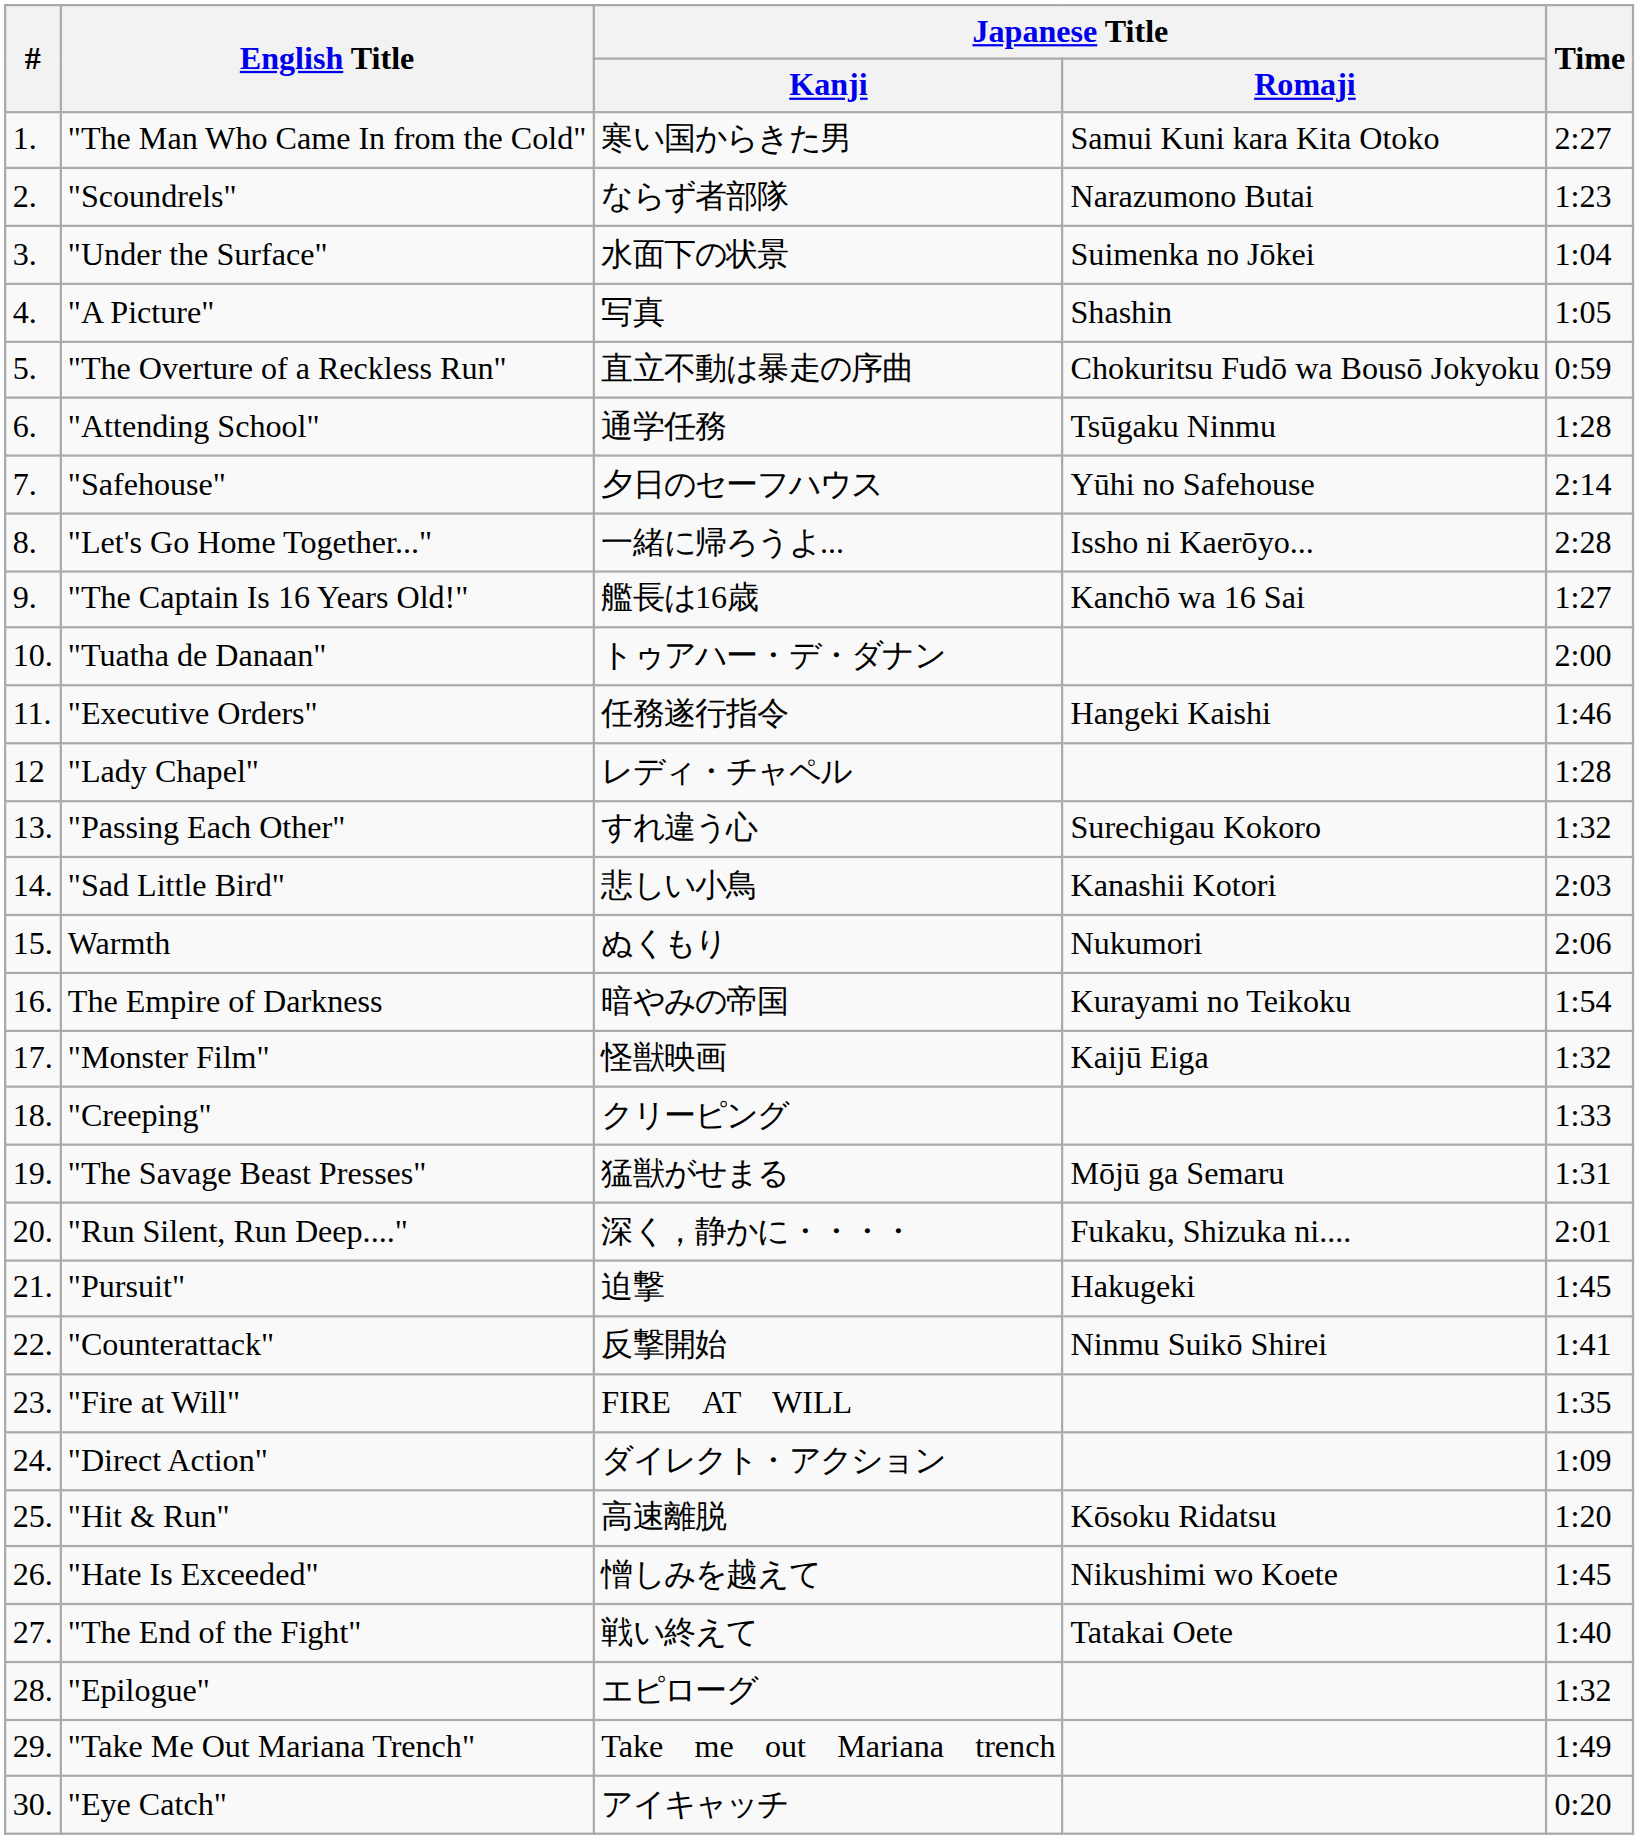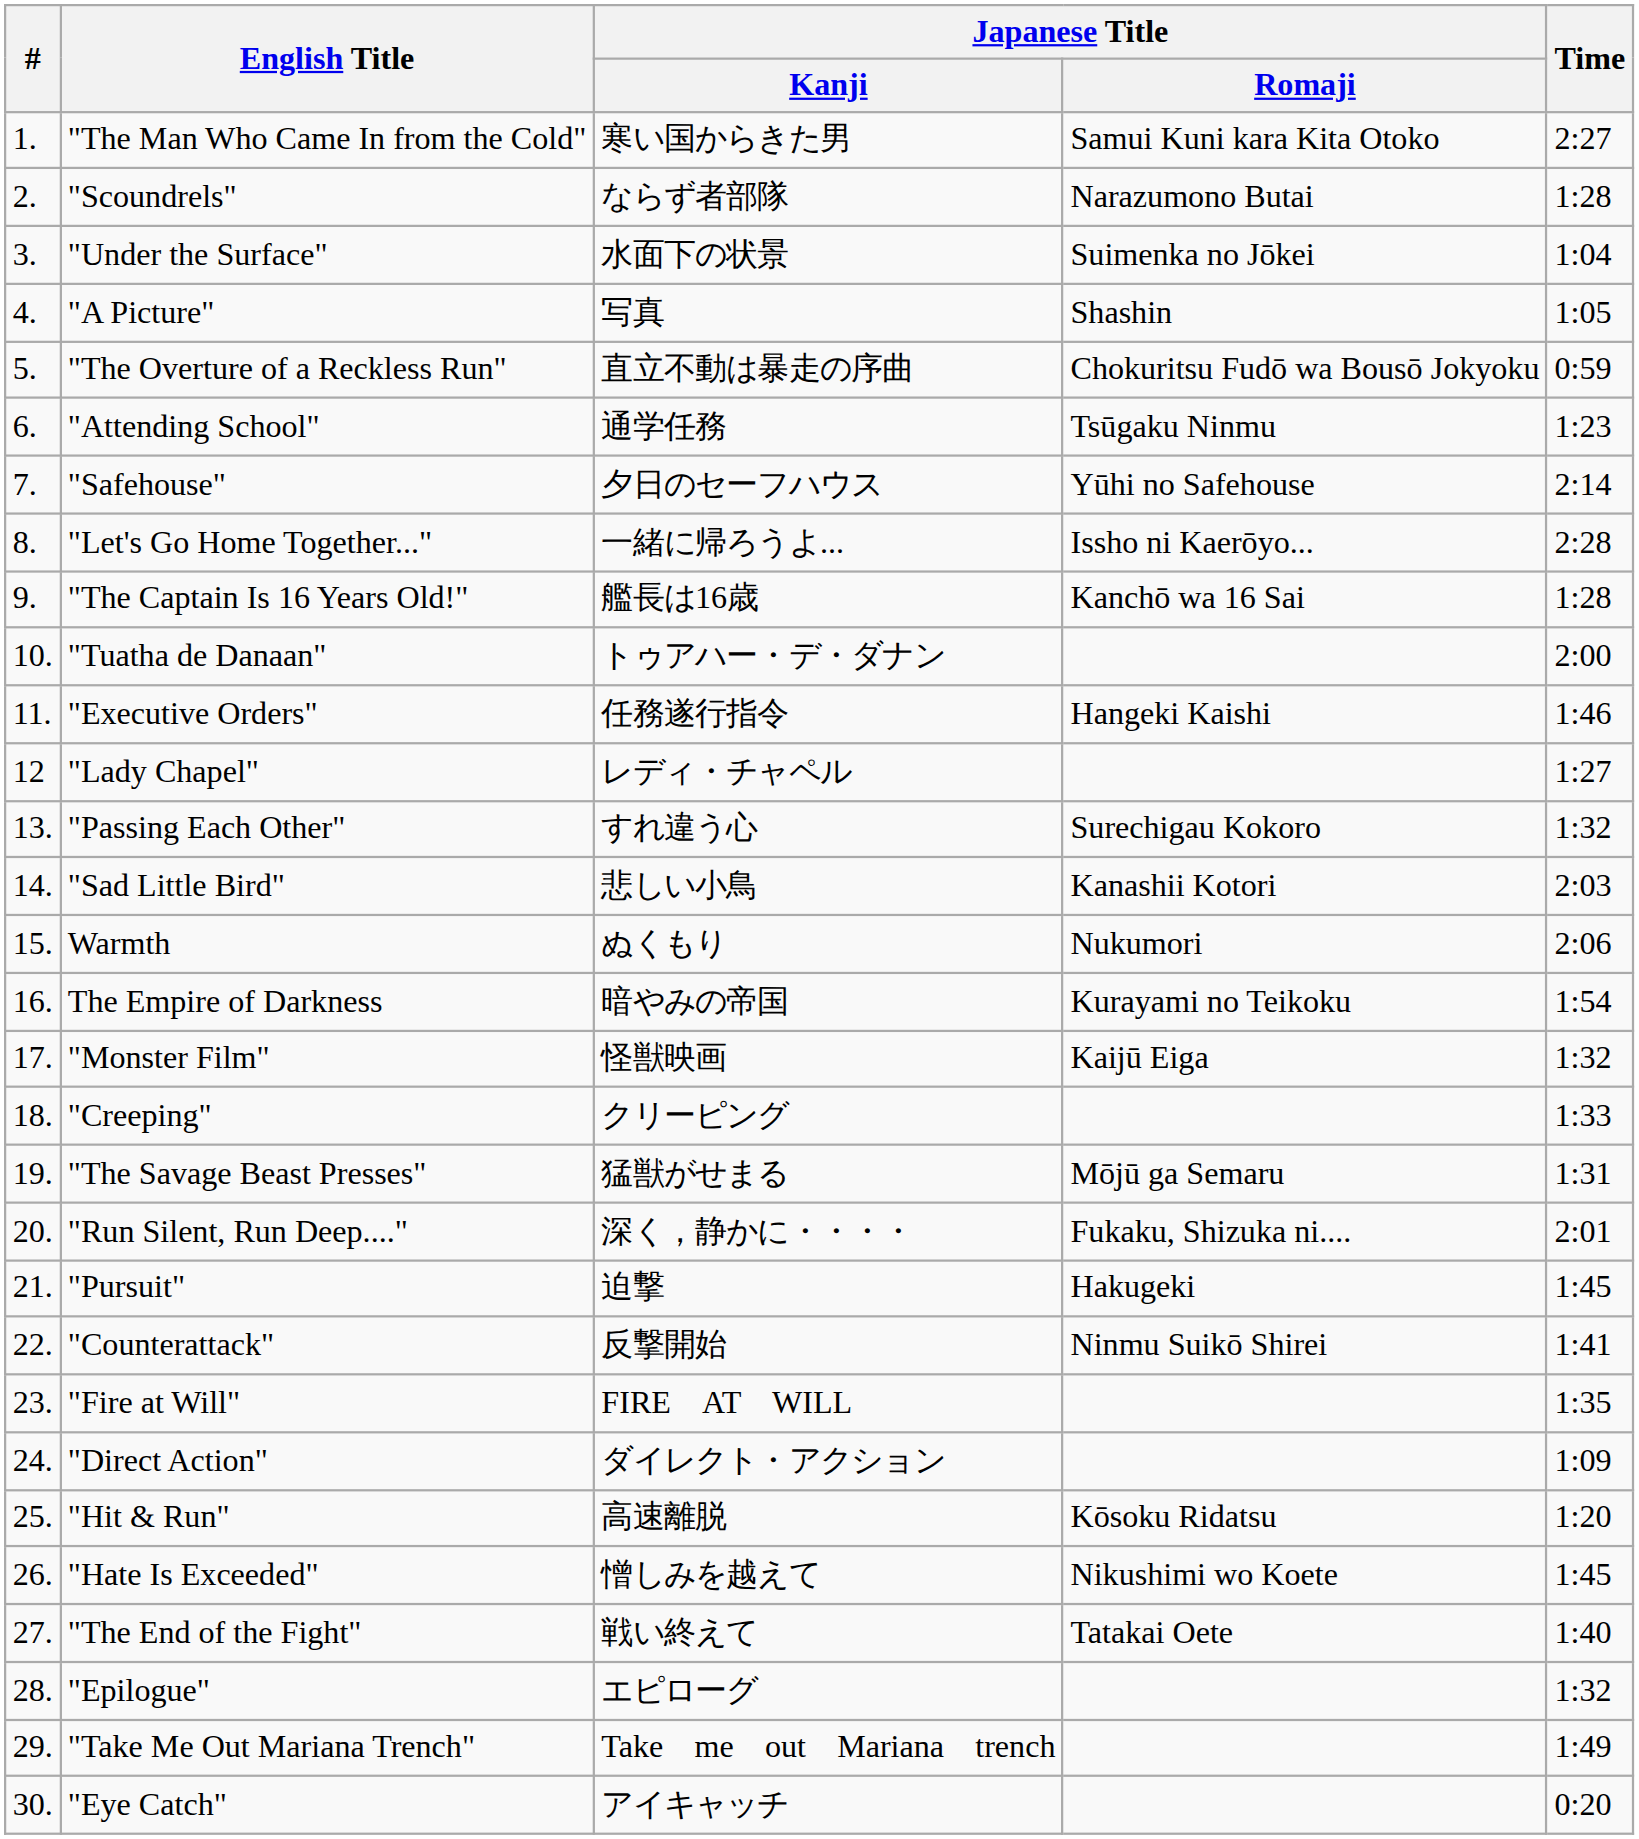 <table class="wikitable" style="font-size:0.9em">
 <tr>
 <th rowspan="2">#</th>
 <th rowspan="2"><a href='#'>English</a> Title</th>
 <th colspan="2"><a href='#'>Japanese</a> Title</th>
 <th rowspan="2">Time</th>
 </tr>
 <tr>
 <th><a href='#'>Kanji</a></th>
 <th><a href='#'>Romaji</a></th>
 </tr>
 <tr>
 <td>1.</td>
 <td>"The Man Who Came In from the Cold"</td>
 <td>寒い国からきた男</td>
 <td>Samui Kuni kara Kita Otoko</td>
 <td>2:27</td>
 </tr>
 <tr>
 <td>2.</td>
 <td>"Scoundrels"</td>
 <td>ならず者部隊</td>
 <td>Narazumono Butai</td>
-<td>1:23</td>
+<td>1:28</td>
 </tr>
 <tr>
 <td>3.</td>
 <td>"Under the Surface"</td>
 <td>水面下の状景</td>
 <td>Suimenka no Jōkei</td>
 <td>1:04</td>
 </tr>
 <tr>
 <td>4.</td>
 <td>"A Picture"</td>
 <td>写真</td>
 <td>Shashin</td>
 <td>1:05</td>
 </tr>
 <tr>
 <td>5.</td>
 <td>"The Overture of a Reckless Run"</td>
 <td>直立不動は暴走の序曲</td>
 <td>Chokuritsu Fudō wa Bousō Jokyoku</td>
 <td>0:59</td>
 </tr>
 <tr>
 <td>6.</td>
 <td>"Attending School"</td>
 <td>通学任務</td>
 <td>Tsūgaku Ninmu</td>
-<td>1:28</td>
+<td>1:23</td>
 </tr>
 <tr>
 <td>7.</td>
 <td>"Safehouse"</td>
 <td>夕日のセーフハウス</td>
 <td>Yūhi no Safehouse</td>
 <td>2:14</td>
 </tr>
 <tr>
 <td>8.</td>
 <td>"Let's Go Home Together..."</td>
 <td>一緒に帰ろうよ...</td>
 <td>Issho ni Kaerōyo...</td>
 <td>2:28</td>
 </tr>
 <tr>
 <td>9.</td>
 <td>"The Captain Is 16 Years Old!"</td>
 <td>艦長は16歳</td>
 <td>Kanchō wa 16 Sai</td>
-<td>1:27</td>
+<td>1:28</td>
 </tr>
 <tr>
 <td>10.</td>
 <td>"Tuatha de Danaan"</td>
 <td>トゥアハー・デ・ダナン</td>
 <td></td>
 <td>2:00</td>
 </tr>
 <tr>
 <td>11.</td>
 <td>"Executive Orders"</td>
 <td>任務遂行指令</td>
 <td>Hangeki Kaishi</td>
 <td>1:46</td>
 </tr>
 <tr>
 <td>12</td>
 <td>"Lady Chapel"</td>
 <td>レディ・チャペル</td>
 <td></td>
-<td>1:28</td>
+<td>1:27</td>
 </tr>
 <tr>
 <td>13.</td>
 <td>"Passing Each Other"</td>
 <td>すれ違う心</td>
 <td>Surechigau Kokoro</td>
 <td>1:32</td>
 </tr>
 <tr>
 <td>14.</td>
 <td>"Sad Little Bird"</td>
 <td>悲しい小鳥</td>
 <td>Kanashii Kotori</td>
 <td>2:03</td>
 </tr>
 <tr>
 <td>15.</td>
 <td>Warmth</td>
 <td>ぬくもり</td>
 <td>Nukumori</td>
 <td>2:06</td>
 </tr>
 <tr>
 <td>16.</td>
 <td>The Empire of Darkness</td>
 <td>暗やみの帝国</td>
 <td>Kurayami no Teikoku</td>
 <td>1:54</td>
 </tr>
 <tr>
 <td>17.</td>
 <td>"Monster Film"</td>
 <td>怪獣映画</td>
 <td>Kaijū Eiga</td>
 <td>1:32</td>
 </tr>
 <tr>
 <td>18.</td>
 <td>"Creeping"</td>
 <td>クリーピング</td>
 <td></td>
 <td>1:33</td>
 </tr>
 <tr>
 <td>19.</td>
 <td>"The Savage Beast Presses"</td>
 <td>猛獣がせまる</td>
 <td>Mōjū ga Semaru</td>
 <td>1:31</td>
 </tr>
 <tr>
 <td>20.</td>
 <td>"Run Silent, Run Deep...."</td>
 <td>深く，静かに・・・・</td>
 <td>Fukaku, Shizuka ni....</td>
 <td>2:01</td>
 </tr>
 <tr>
 <td>21.</td>
 <td>"Pursuit"</td>
 <td>迫撃</td>
 <td>Hakugeki</td>
 <td>1:45</td>
 </tr>
 <tr>
 <td>22.</td>
 <td>"Counterattack"</td>
 <td>反撃開始</td>
 <td>Ninmu Suikō Shirei</td>
 <td>1:41</td>
 </tr>
 <tr>
 <td>23.</td>
 <td>"Fire at Will"</td>
 <td>FIRE　AT　WILL</td>
 <td></td>
 <td>1:35</td>
 </tr>
 <tr>
 <td>24.</td>
 <td>"Direct Action"</td>
 <td>ダイレクト・アクション</td>
 <td></td>
 <td>1:09</td>
 </tr>
 <tr>
 <td>25.</td>
 <td>"Hit & Run"</td>
 <td>高速離脱</td>
 <td>Kōsoku Ridatsu</td>
 <td>1:20</td>
 </tr>
 <tr>
 <td>26.</td>
 <td>"Hate Is Exceeded"</td>
 <td>憎しみを越えて</td>
 <td>Nikushimi wo Koete</td>
 <td>1:45</td>
 </tr>
 <tr>
 <td>27.</td>
 <td>"The End of the Fight"</td>
 <td>戦い終えて</td>
 <td>Tatakai Oete</td>
 <td>1:40</td>
 </tr>
 <tr>
 <td>28.</td>
 <td>"Epilogue"</td>
 <td>エピローグ</td>
 <td></td>
 <td>1:32</td>
 </tr>
 <tr>
 <td>29.</td>
 <td>"Take Me Out Mariana Trench"</td>
 <td>Take　me　out　Mariana　trench</td>
 <td></td>
 <td>1:49</td>
 </tr>
 <tr>
 <td>30.</td>
 <td>"Eye Catch"</td>
 <td>アイキャッチ</td>
 <td></td>
 <td>0:20</td>
 </tr>
 </table>
